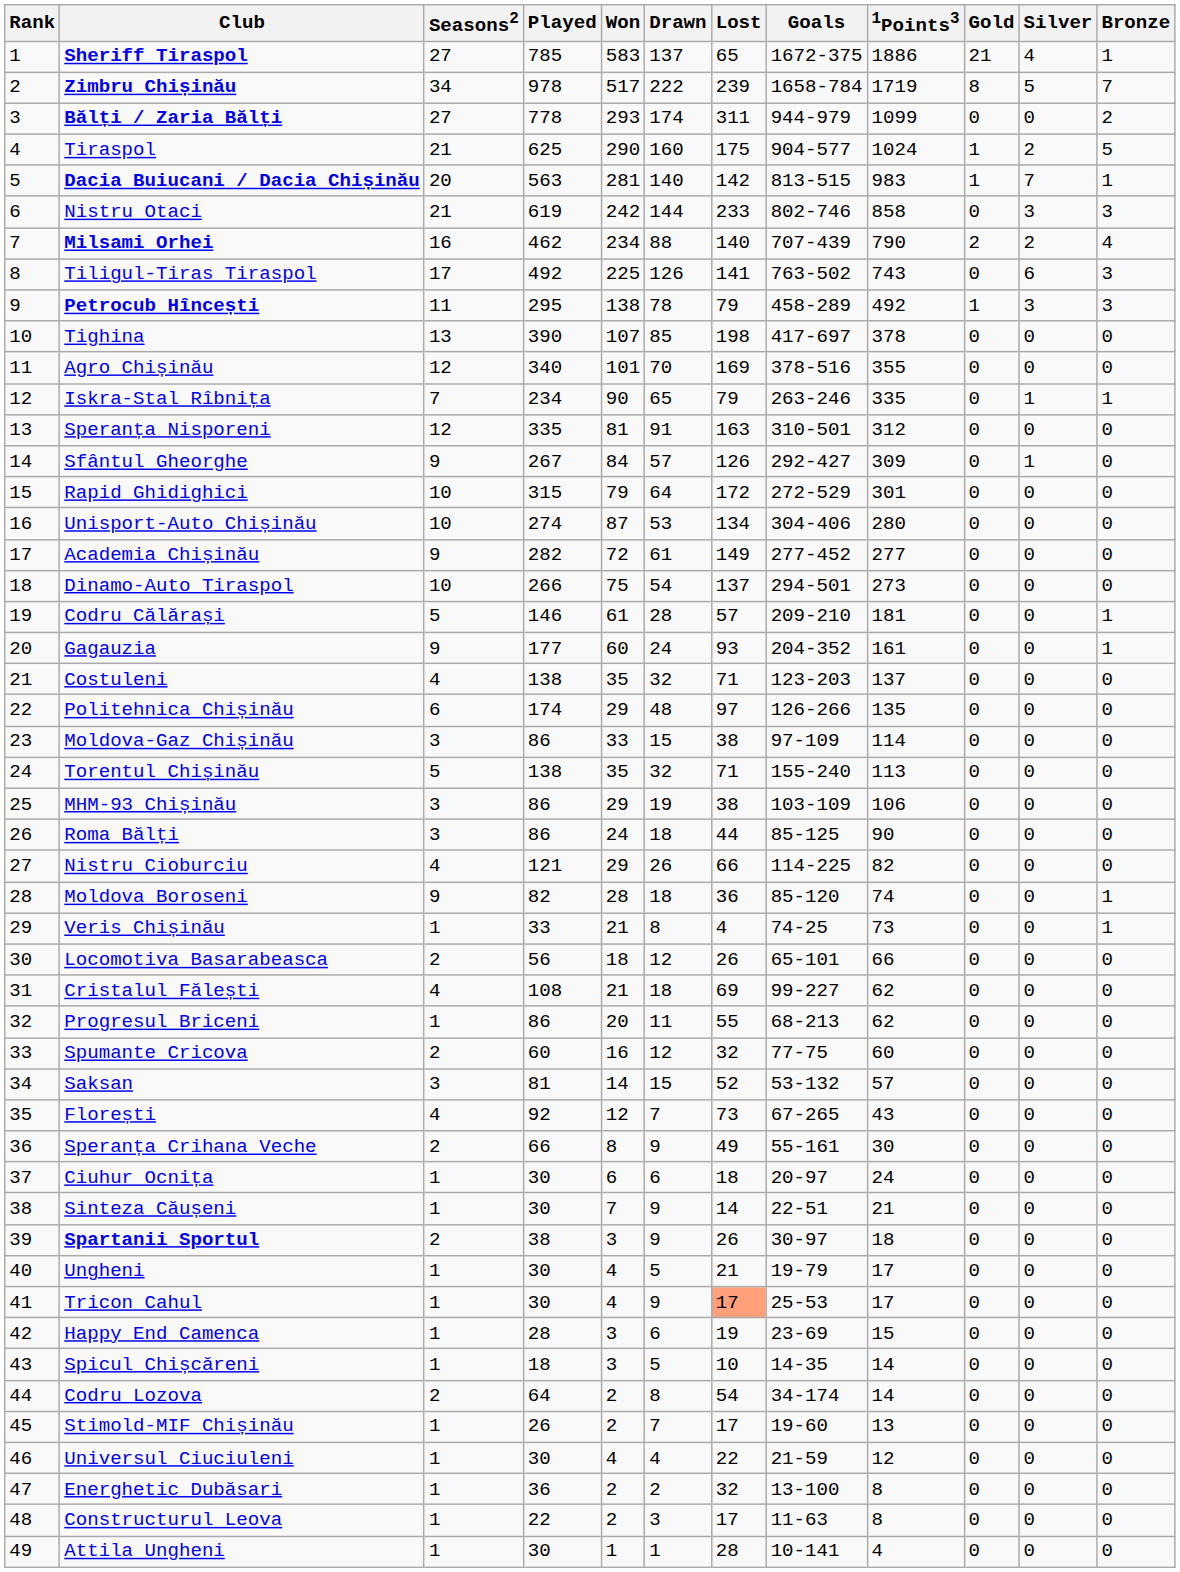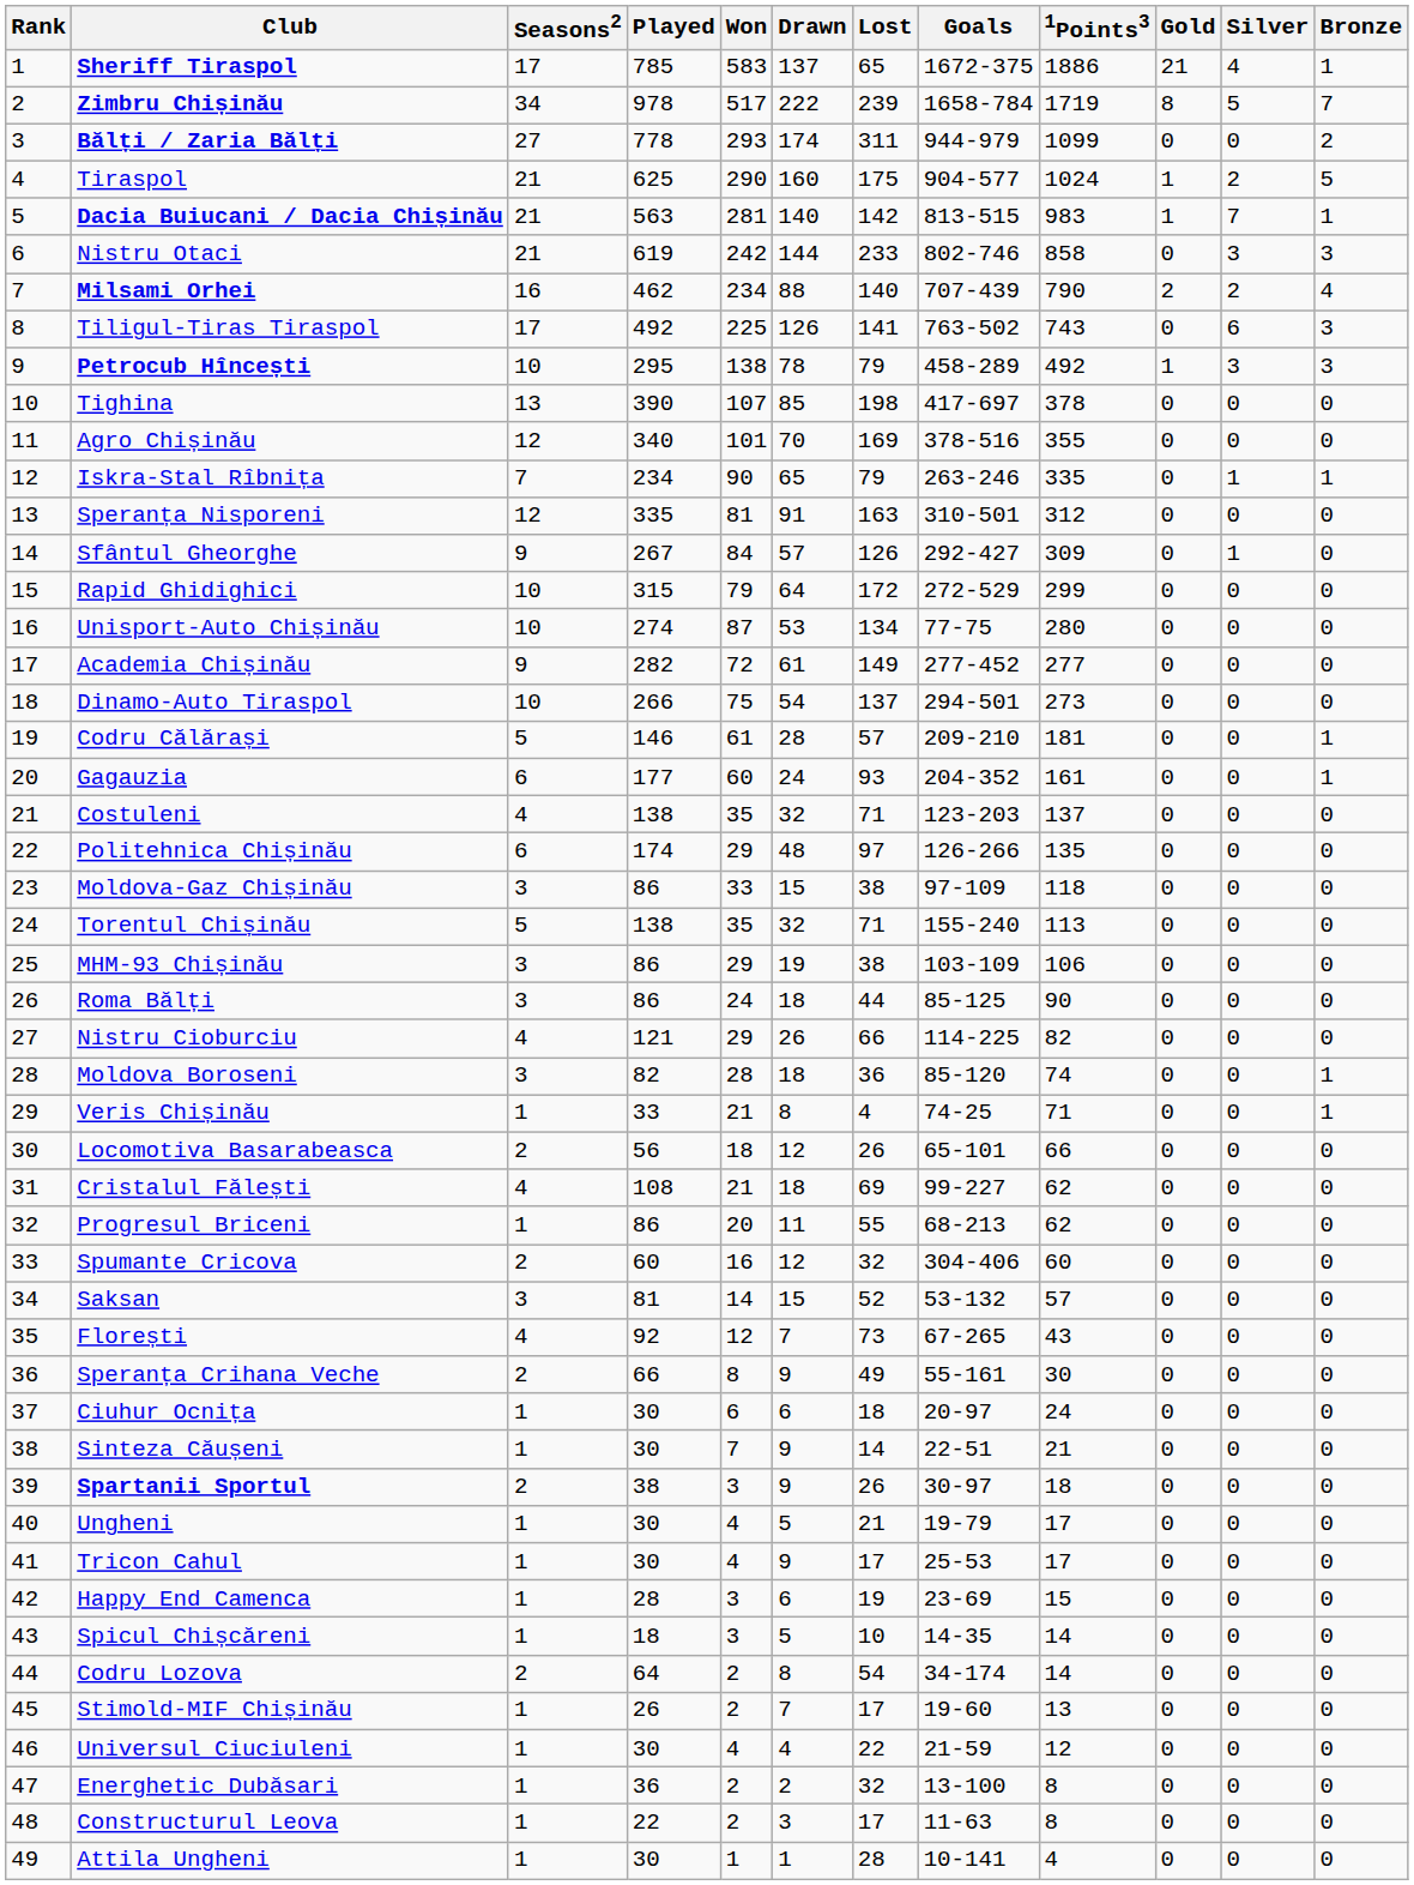 <table class="wikitable sortable">
 <tr>
 <th>Rank</th>
 <th>Club</th>
 <th>Seasons<sup>2</sup></th>
 <th>Played</th>
 <th>Won</th>
 <th>Drawn</th>
 <th>Lost</th>
 <th>Goals</th>
 <th><sup>1</sup>Points<sup>3</sup></th>
 <th>Gold</th>
 <th>Silver</th>
 <th>Bronze</th>
 </tr>
 <tr>
 <td>1</td>
 <td><strong><a href='#'>Sheriff Tiraspol</a></strong></td>
-<td>27</td>
+<td>17</td>
 <td>785</td>
 <td>583</td>
 <td>137</td>
 <td>65</td>
 <td>1672-375</td>
 <td>1886</td>
 <td>21</td>
 <td>4</td>
 <td>1</td>
 </tr>
 <tr>
 <td>2</td>
 <td><strong><a href='#'>Zimbru Chișinău</a></strong></td>
 <td>34</td>
 <td>978</td>
 <td>517</td>
 <td>222</td>
 <td>239</td>
 <td>1658-784</td>
 <td>1719</td>
 <td>8</td>
 <td>5</td>
 <td>7</td>
 </tr>
 <tr>
 <td>3</td>
 <td><strong><a href='#'>Bălți / Zaria Bălți</a></strong></td>
 <td>27</td>
 <td>778</td>
 <td>293</td>
 <td>174</td>
 <td>311</td>
 <td>944-979</td>
 <td>1099</td>
 <td>0</td>
 <td>0</td>
 <td>2</td>
 </tr>
 <tr>
 <td>4</td>
 <td><a href='#'>Tiraspol</a></td>
 <td>21</td>
 <td>625</td>
 <td>290</td>
 <td>160</td>
 <td>175</td>
 <td>904-577</td>
 <td>1024</td>
 <td>1</td>
 <td>2</td>
 <td>5</td>
 </tr>
 <tr>
 <td>5</td>
 <td><strong><a href='#'>Dacia Buiucani / Dacia Chișinău</a></strong></td>
-<td>20</td>
+<td>21</td>
 <td>563</td>
 <td>281</td>
 <td>140</td>
 <td>142</td>
 <td>813-515</td>
 <td>983</td>
 <td>1</td>
 <td>7</td>
 <td>1</td>
 </tr>
 <tr>
 <td>6</td>
 <td><a href='#'>Nistru Otaci</a></td>
 <td>21</td>
 <td>619</td>
 <td>242</td>
 <td>144</td>
 <td>233</td>
 <td>802-746</td>
 <td>858</td>
 <td>0</td>
 <td>3</td>
 <td>3</td>
 </tr>
 <tr>
 <td>7</td>
 <td><strong><a href='#'>Milsami Orhei</a></strong></td>
 <td>16</td>
 <td>462</td>
 <td>234</td>
 <td>88</td>
 <td>140</td>
 <td>707-439</td>
 <td>790</td>
 <td>2</td>
 <td>2</td>
 <td>4</td>
 </tr>
 <tr>
 <td>8</td>
 <td><a href='#'>Tiligul-Tiras Tiraspol</a></td>
 <td>17</td>
 <td>492</td>
 <td>225</td>
 <td>126</td>
 <td>141</td>
 <td>763-502</td>
 <td>743</td>
 <td>0</td>
 <td>6</td>
 <td>3</td>
 </tr>
 <tr>
 <td>9</td>
 <td><strong><a href='#'>Petrocub Hîncești</a></strong></td>
-<td>11</td>
+<td>10</td>
 <td>295</td>
 <td>138</td>
 <td>78</td>
 <td>79</td>
 <td>458-289</td>
 <td>492</td>
 <td>1</td>
 <td>3</td>
 <td>3</td>
 </tr>
 <tr>
 <td>10</td>
 <td><a href='#'>Tighina</a></td>
 <td>13</td>
 <td>390</td>
 <td>107</td>
 <td>85</td>
 <td>198</td>
 <td>417-697</td>
 <td>378</td>
 <td>0</td>
 <td>0</td>
 <td>0</td>
 </tr>
 <tr>
 <td>11</td>
 <td><a href='#'>Agro Chișinău</a></td>
 <td>12</td>
 <td>340</td>
 <td>101</td>
 <td>70</td>
 <td>169</td>
 <td>378-516</td>
 <td>355</td>
 <td>0</td>
 <td>0</td>
 <td>0</td>
 </tr>
 <tr>
 <td>12</td>
 <td><a href='#'>Iskra-Stal Rîbnița</a></td>
 <td>7</td>
 <td>234</td>
 <td>90</td>
 <td>65</td>
 <td>79</td>
 <td>263-246</td>
 <td>335</td>
 <td>0</td>
 <td>1</td>
 <td>1</td>
 </tr>
 <tr>
 <td>13</td>
 <td><a href='#'>Speranța Nisporeni</a></td>
 <td>12</td>
 <td>335</td>
 <td>81</td>
 <td>91</td>
 <td>163</td>
 <td>310-501</td>
 <td>312</td>
 <td>0</td>
 <td>0</td>
 <td>0</td>
 </tr>
 <tr>
 <td>14</td>
 <td><a href='#'>Sfântul Gheorghe</a></td>
 <td>9</td>
 <td>267</td>
 <td>84</td>
 <td>57</td>
 <td>126</td>
 <td>292-427</td>
 <td>309</td>
 <td>0</td>
 <td>1</td>
 <td>0</td>
 </tr>
 <tr>
 <td>15</td>
 <td><a href='#'>Rapid Ghidighici</a></td>
 <td>10</td>
 <td>315</td>
 <td>79</td>
 <td>64</td>
 <td>172</td>
 <td>272-529</td>
-<td>301</td>
+<td>299</td>
 <td>0</td>
 <td>0</td>
 <td>0</td>
 </tr>
 <tr>
 <td>16</td>
 <td><a href='#'>Unisport-Auto Chișinău</a></td>
 <td>10</td>
 <td>274</td>
 <td>87</td>
 <td>53</td>
 <td>134</td>
-<td>304-406</td>
+<td>77-75</td>
 <td>280</td>
 <td>0</td>
 <td>0</td>
 <td>0</td>
 </tr>
 <tr>
 <td>17</td>
 <td><a href='#'>Academia Chișinău</a></td>
 <td>9</td>
 <td>282</td>
 <td>72</td>
 <td>61</td>
 <td>149</td>
 <td>277-452</td>
 <td>277</td>
 <td>0</td>
 <td>0</td>
 <td>0</td>
 </tr>
 <tr>
 <td>18</td>
 <td><a href='#'>Dinamo-Auto Tiraspol</a></td>
 <td>10</td>
 <td>266</td>
 <td>75</td>
 <td>54</td>
 <td>137</td>
 <td>294-501</td>
 <td>273</td>
 <td>0</td>
 <td>0</td>
 <td>0</td>
 </tr>
 <tr>
 <td>19</td>
 <td><a href='#'>Codru Călărași</a></td>
 <td>5</td>
 <td>146</td>
 <td>61</td>
 <td>28</td>
 <td>57</td>
 <td>209-210</td>
 <td>181</td>
 <td>0</td>
 <td>0</td>
 <td>1</td>
 </tr>
 <tr>
 <td>20</td>
 <td><a href='#'>Gagauzia</a></td>
-<td>9</td>
+<td>6</td>
 <td>177</td>
 <td>60</td>
 <td>24</td>
 <td>93</td>
 <td>204-352</td>
 <td>161</td>
 <td>0</td>
 <td>0</td>
 <td>1</td>
 </tr>
 <tr>
 <td>21</td>
 <td><a href='#'>Costuleni</a></td>
 <td>4</td>
 <td>138</td>
 <td>35</td>
 <td>32</td>
 <td>71</td>
 <td>123-203</td>
 <td>137</td>
 <td>0</td>
 <td>0</td>
 <td>0</td>
 </tr>
 <tr>
 <td>22</td>
 <td><a href='#'>Politehnica Chișinău</a></td>
 <td>6</td>
 <td>174</td>
 <td>29</td>
 <td>48</td>
 <td>97</td>
 <td>126-266</td>
 <td>135</td>
 <td>0</td>
 <td>0</td>
 <td>0</td>
 </tr>
 <tr>
 <td>23</td>
 <td><a href='#'>Moldova-Gaz Chișinău</a></td>
 <td>3</td>
 <td>86</td>
 <td>33</td>
 <td>15</td>
 <td>38</td>
 <td>97-109</td>
-<td>114</td>
+<td>118</td>
 <td>0</td>
 <td>0</td>
 <td>0</td>
 </tr>
 <tr>
 <td>24</td>
 <td><a href='#'>Torentul Chișinău</a></td>
 <td>5</td>
 <td>138</td>
 <td>35</td>
 <td>32</td>
 <td>71</td>
 <td>155-240</td>
 <td>113</td>
 <td>0</td>
 <td>0</td>
 <td>0</td>
 </tr>
 <tr>
 <td>25</td>
 <td><a href='#'>MHM-93 Chișinău</a></td>
 <td>3</td>
 <td>86</td>
 <td>29</td>
 <td>19</td>
 <td>38</td>
 <td>103-109</td>
 <td>106</td>
 <td>0</td>
 <td>0</td>
 <td>0</td>
 </tr>
 <tr>
 <td>26</td>
 <td><a href='#'>Roma Bălți</a></td>
 <td>3</td>
 <td>86</td>
 <td>24</td>
 <td>18</td>
 <td>44</td>
 <td>85-125</td>
 <td>90</td>
 <td>0</td>
 <td>0</td>
 <td>0</td>
 </tr>
 <tr>
 <td>27</td>
 <td><a href='#'>Nistru Cioburciu</a></td>
 <td>4</td>
 <td>121</td>
 <td>29</td>
 <td>26</td>
 <td>66</td>
 <td>114-225</td>
 <td>82</td>
 <td>0</td>
 <td>0</td>
 <td>0</td>
 </tr>
 <tr>
 <td>28</td>
 <td><a href='#'>Moldova Boroseni</a></td>
-<td>9</td>
+<td>3</td>
 <td>82</td>
 <td>28</td>
 <td>18</td>
 <td>36</td>
 <td>85-120</td>
 <td>74</td>
 <td>0</td>
 <td>0</td>
 <td>1</td>
 </tr>
 <tr>
 <td>29</td>
 <td><a href='#'>Veris Chișinău</a></td>
 <td>1</td>
 <td>33</td>
 <td>21</td>
 <td>8</td>
 <td>4</td>
 <td>74-25</td>
-<td>73</td>
+<td>71</td>
 <td>0</td>
 <td>0</td>
 <td>1</td>
 </tr>
 <tr>
 <td>30</td>
 <td><a href='#'>Locomotiva Basarabeasca</a></td>
 <td>2</td>
 <td>56</td>
 <td>18</td>
 <td>12</td>
 <td>26</td>
 <td>65-101</td>
 <td>66</td>
 <td>0</td>
 <td>0</td>
 <td>0</td>
 </tr>
 <tr>
 <td>31</td>
 <td><a href='#'>Cristalul Fălești</a></td>
 <td>4</td>
 <td>108</td>
 <td>21</td>
 <td>18</td>
 <td>69</td>
 <td>99-227</td>
 <td>62</td>
 <td>0</td>
 <td>0</td>
 <td>0</td>
 </tr>
 <tr>
 <td>32</td>
 <td><a href='#'>Progresul Briceni</a></td>
 <td>1</td>
 <td>86</td>
 <td>20</td>
 <td>11</td>
 <td>55</td>
 <td>68-213</td>
 <td>62</td>
 <td>0</td>
 <td>0</td>
 <td>0</td>
 </tr>
 <tr>
 <td>33</td>
 <td><a href='#'>Spumante Cricova</a></td>
 <td>2</td>
 <td>60</td>
 <td>16</td>
 <td>12</td>
 <td>32</td>
-<td>77-75</td>
+<td>304-406</td>
 <td>60</td>
 <td>0</td>
 <td>0</td>
 <td>0</td>
 </tr>
 <tr>
 <td>34</td>
 <td><a href='#'>Saksan</a></td>
 <td>3</td>
 <td>81</td>
 <td>14</td>
 <td>15</td>
 <td>52</td>
 <td>53-132</td>
 <td>57</td>
 <td>0</td>
 <td>0</td>
 <td>0</td>
 </tr>
 <tr>
 <td>35</td>
 <td><a href='#'>Florești</a></td>
 <td>4</td>
 <td>92</td>
 <td>12</td>
 <td>7</td>
 <td>73</td>
 <td>67-265</td>
 <td>43</td>
 <td>0</td>
 <td>0</td>
 <td>0</td>
 </tr>
 <tr>
 <td>36</td>
 <td><a href='#'>Speranța Crihana Veche</a></td>
 <td>2</td>
 <td>66</td>
 <td>8</td>
 <td>9</td>
 <td>49</td>
 <td>55-161</td>
 <td>30</td>
 <td>0</td>
 <td>0</td>
 <td>0</td>
 </tr>
 <tr>
 <td>37</td>
 <td><a href='#'>Ciuhur Ocnița</a></td>
 <td>1</td>
 <td>30</td>
 <td>6</td>
 <td>6</td>
 <td>18</td>
 <td>20-97</td>
 <td>24</td>
 <td>0</td>
 <td>0</td>
 <td>0</td>
 </tr>
 <tr>
 <td>38</td>
 <td><a href='#'>Sinteza Căușeni</a></td>
 <td>1</td>
 <td>30</td>
 <td>7</td>
 <td>9</td>
 <td>14</td>
 <td>22-51</td>
 <td>21</td>
 <td>0</td>
 <td>0</td>
 <td>0</td>
 </tr>
 <tr>
 <td>39</td>
 <td><strong><a href='#'>Spartanii Sportul</a></strong></td>
 <td>2</td>
 <td>38</td>
 <td>3</td>
 <td>9</td>
 <td>26</td>
 <td>30-97</td>
 <td>18</td>
 <td>0</td>
 <td>0</td>
 <td>0</td>
 </tr>
 <tr>
 <td>40</td>
 <td><a href='#'>Ungheni</a></td>
 <td>1</td>
 <td>30</td>
 <td>4</td>
 <td>5</td>
 <td>21</td>
 <td>19-79</td>
 <td>17</td>
 <td>0</td>
 <td>0</td>
 <td>0</td>
 </tr>
 <tr>
 <td>41</td>
 <td><a href='#'>Tricon Cahul</a></td>
 <td>1</td>
 <td>30</td>
 <td>4</td>
 <td>9</td>
-<td style="background: lightsalmon;">17</td>
+<td>17</td>
 <td>25-53</td>
 <td>17</td>
 <td>0</td>
 <td>0</td>
 <td>0</td>
 </tr>
 <tr>
 <td>42</td>
 <td><a href='#'>Happy End Camenca</a></td>
 <td>1</td>
 <td>28</td>
 <td>3</td>
 <td>6</td>
 <td>19</td>
 <td>23-69</td>
 <td>15</td>
 <td>0</td>
 <td>0</td>
 <td>0</td>
 </tr>
 <tr>
 <td>43</td>
 <td><a href='#'>Spicul Chișcăreni</a></td>
 <td>1</td>
 <td>18</td>
 <td>3</td>
 <td>5</td>
 <td>10</td>
 <td>14-35</td>
 <td>14</td>
 <td>0</td>
 <td>0</td>
 <td>0</td>
 </tr>
 <tr>
 <td>44</td>
 <td><a href='#'>Codru Lozova</a></td>
 <td>2</td>
 <td>64</td>
 <td>2</td>
 <td>8</td>
 <td>54</td>
 <td>34-174</td>
 <td>14</td>
 <td>0</td>
 <td>0</td>
 <td>0</td>
 </tr>
 <tr>
 <td>45</td>
 <td><a href='#'>Stimold-MIF Chișinău</a></td>
 <td>1</td>
 <td>26</td>
 <td>2</td>
 <td>7</td>
 <td>17</td>
 <td>19-60</td>
 <td>13</td>
 <td>0</td>
 <td>0</td>
 <td>0</td>
 </tr>
 <tr>
 <td>46</td>
 <td><a href='#'>Universul Ciuciuleni</a></td>
 <td>1</td>
 <td>30</td>
 <td>4</td>
 <td>4</td>
 <td>22</td>
 <td>21-59</td>
 <td>12</td>
 <td>0</td>
 <td>0</td>
 <td>0</td>
 </tr>
 <tr>
 <td>47</td>
 <td><a href='#'>Energhetic Dubăsari</a></td>
 <td>1</td>
 <td>36</td>
 <td>2</td>
 <td>2</td>
 <td>32</td>
 <td>13-100</td>
 <td>8</td>
 <td>0</td>
 <td>0</td>
 <td>0</td>
 </tr>
 <tr>
 <td>48</td>
 <td><a href='#'>Constructurul Leova</a></td>
 <td>1</td>
 <td>22</td>
 <td>2</td>
 <td>3</td>
 <td>17</td>
 <td>11-63</td>
 <td>8</td>
 <td>0</td>
 <td>0</td>
 <td>0</td>
 </tr>
 <tr>
 <td>49</td>
 <td><a href='#'>Attila Ungheni</a></td>
 <td>1</td>
 <td>30</td>
 <td>1</td>
 <td>1</td>
 <td>28</td>
 <td>10-141</td>
 <td>4</td>
 <td>0</td>
 <td>0</td>
 <td>0</td>
 </tr>
 </table>
